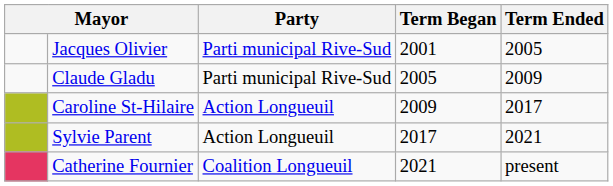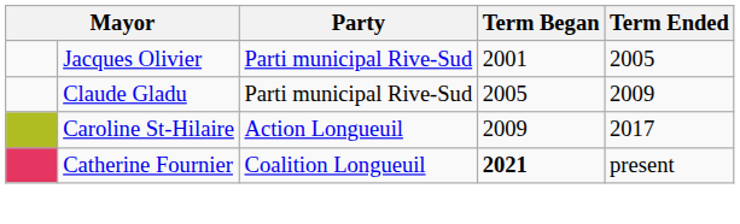 <table class=wikitable>
 <tr>
 <th colspan="2">Mayor</th>
 <th>Party</th>
 <th>Term Began</th>
 <th>Term Ended</th>
 </tr>
 <tr>
 <td> </td>
 <td><a href='#'>Jacques Olivier</a></td>
 <td><a href='#'>Parti municipal Rive-Sud</a></td>
 <td>2001</td>
 <td>2005</td>
 </tr>
 <tr>
 <td> </td>
 <td><a href='#'>Claude Gladu</a></td>
 <td>Parti municipal Rive-Sud</td>
 <td>2005</td>
 <td>2009</td>
 </tr>
 <tr>
 <td bgcolor=#AFBD22 width="30px"> </td>
 <td><a href='#'>Caroline St-Hilaire</a></td>
 <td><a href='#'>Action Longueuil</a></td>
 <td>2009</td>
 <td>2017</td>
 </tr>
 <tr>
-<td bgcolor=#AFBD22 width="30px"> </td>
-<td><a href='#'>Sylvie Parent</a></td>
-<td>Action Longueuil</td>
-<td>2017</td>
-<td>2021</td>
-</tr>
-<tr>
 <td bgcolor=#e53561 width="30px"> </td>
 <td><a href='#'>Catherine Fournier</a></td>
 <td><a href='#'>Coalition Longueuil</a></td>
-<td>2021</td>
+<td><strong>2021</strong></td>
 <td>present</td>
 </tr>
 </table>
